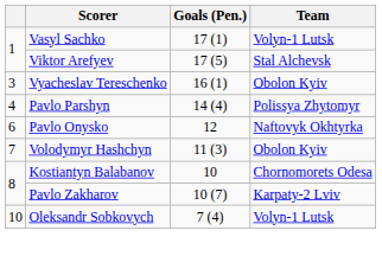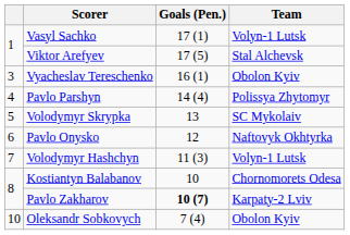 <table class="wikitable">
 <tr>
 <th></th>
 <th>Scorer</th>
 <th>Goals (Pen.)</th>
 <th>Team</th>
 </tr>
 <tr>
 <td rowspan=2>1</td>
 <td> <a href='#'>Vasyl Sachko</a></td>
 <td align=center>17 (1)</td>
 <td><a href='#'>Volyn-1 Lutsk</a></td>
 </tr>
 <tr>
 <td> <a href='#'>Viktor Arefyev</a></td>
 <td align=center>17 (5)</td>
 <td><a href='#'>Stal Alchevsk</a></td>
 </tr>
 <tr>
 <td>3</td>
 <td> <a href='#'>Vyacheslav Tereschenko</a></td>
 <td align=center>16 (1)</td>
 <td><a href='#'>Obolon Kyiv</a></td>
 </tr>
 <tr>
 <td>4</td>
 <td> <a href='#'>Pavlo Parshyn</a></td>
 <td align=center>14 (4)</td>
 <td><a href='#'>Polissya Zhytomyr</a></td>
 </tr>
 <tr>
+<td>5</td>
+<td> <a href='#'>Volodymyr Skrypka</a></td>
+<td align=center>13</td>
+<td><a href='#'>SC Mykolaiv</a></td>
+</tr>
+<tr>
 <td>6</td>
 <td> <a href='#'>Pavlo Onysko</a></td>
 <td align=center>12</td>
 <td><a href='#'>Naftovyk Okhtyrka</a></td>
 </tr>
 <tr>
 <td>7</td>
 <td> <a href='#'>Volodymyr Hashchyn</a></td>
 <td align=center>11 (3)</td>
-<td><a href='#'>Obolon Kyiv</a></td>
+<td><a href='#'>Volyn-1 Lutsk</a></td>
 </tr>
 <tr>
 <td rowspan=2>8</td>
 <td> <a href='#'>Kostiantyn Balabanov</a></td>
 <td align=center>10</td>
 <td><a href='#'>Chornomorets Odesa</a></td>
 </tr>
 <tr>
 <td> <a href='#'>Pavlo Zakharov</a></td>
-<td align=center>10 (7)</td>
+<td align=center><strong>10 (7)</strong></td>
 <td><a href='#'>Karpaty-2 Lviv</a></td>
 </tr>
 <tr>
 <td>10</td>
 <td> <a href='#'>Oleksandr Sobkovych</a></td>
 <td align=center>7 (4)</td>
-<td><a href='#'>Volyn-1 Lutsk</a></td>
+<td><a href='#'>Obolon Kyiv</a></td>
 </tr>
 </table>
